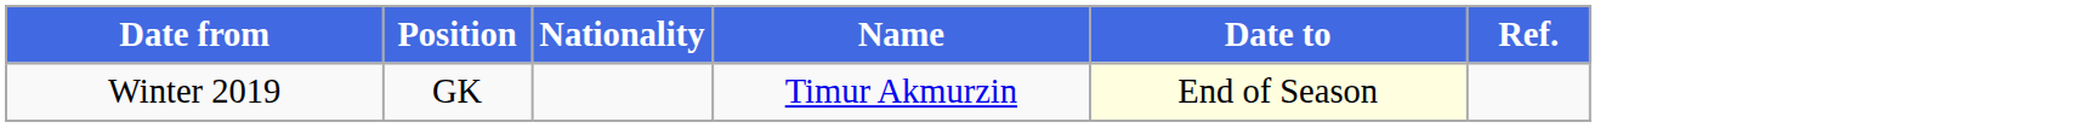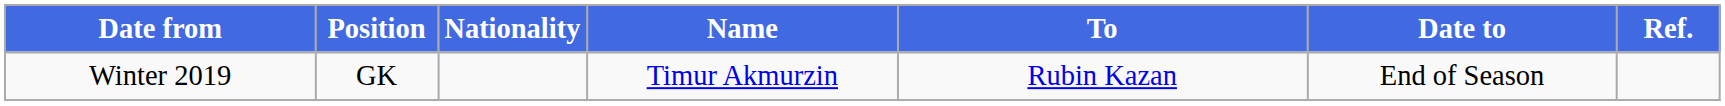 <table class="wikitable" style="text-align:center; font-size:90%; ">
 <tr>
 <th style="background:#4169E1; color:white; width:150px;">Date from</th>
 <th style="background:#4169E1; color:white; width:55px;">Position</th>
 <th style="background:#4169E1; color:white; width:55px;">Nationality</th>
 <th style="background:#4169E1; color:white; width:150px;">Name</th>
+<th style="background:#4169E1; color:white; width:200px;">To</th>
 <th style="background:#4169E1; color:white; width:150px;">Date to</th>
 <th style="background:#4169E1; color:white; width:45px;">Ref.</th>
 </tr>
 <tr>
 <td>Winter 2019</td>
 <td>GK</td>
 <td></td>
 <td><a href='#'>Timur Akmurzin</a></td>
-<td style="background: lightyellow;">End of Season</td>
+<td><a href='#'>Rubin Kazan</a></td>
+<td>End of Season</td>
 <td></td>
 </tr>
 </table>
